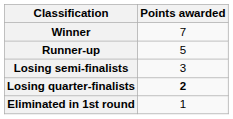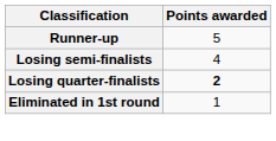 <table class="wikitable">
 <tr>
 <th>Classification</th>
 <th>Points awarded</th>
-</tr>
-<tr align=center>
-<th>Winner</th>
-<td>7</td>
 </tr>
 <tr align=center>
 <th>Runner-up</th>
 <td>5</td>
 </tr>
 <tr align=center>
 <th>Losing semi-finalists</th>
-<td>3</td>
+<td>4</td>
 </tr>
 <tr align=center>
 <th>Losing quarter-finalists</th>
 <td><strong>2</strong></td>
 </tr>
 <tr align=center>
 <th>Eliminated in 1st round</th>
 <td>1</td>
 </tr>
 </table>
